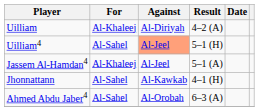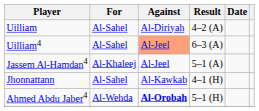 <table class="wikitable">
 <tr>
 <th>Player</th>
 <th>For</th>
 <th>Against</th>
 <th style="text-align:center">Result</th>
 <th>Date</th>
 <th></th>
 </tr>
 <tr>
 <td> <a href='#'>Uilliam</a></td>
-<td><a href='#'>Al-Khaleej</a></td>
+<td><a href='#'>Al-Sahel</a></td>
 <td><a href='#'>Al-Diriyah</a></td>
 <td style="text-align:center;">4–2 (A)</td>
 <td></td>
 <td></td>
 </tr>
 <tr>
 <td> <a href='#'>Uilliam</a><sup>4</sup></td>
 <td><a href='#'>Al-Sahel</a></td>
 <td style="background: lightsalmon;"><a href='#'>Al-Jeel</a></td>
-<td style="text-align:center;">5–1 (H)</td>
+<td style="text-align:center;">6–3 (A)</td>
 <td></td>
 <td></td>
 </tr>
 <tr>
 <td> <a href='#'>Jassem Al-Hamdan</a><sup>4</sup></td>
 <td><a href='#'>Al-Khaleej</a></td>
 <td><a href='#'>Al-Jeel</a></td>
 <td style="text-align:center;">5–1 (A)</td>
 <td></td>
 <td></td>
 </tr>
 <tr>
 <td> <a href='#'>Jhonnattann</a></td>
 <td><a href='#'>Al-Sahel</a></td>
 <td><a href='#'>Al-Kawkab</a></td>
 <td style="text-align:center;">4–1 (H)</td>
 <td></td>
 <td></td>
 </tr>
 <tr>
 <td> <a href='#'>Ahmed Abdu Jaber</a><sup>4</sup></td>
-<td><a href='#'>Al-Sahel</a></td>
-<td><a href='#'>Al-Orobah</a></td>
-<td style="text-align:center;">6–3 (A)</td>
+<td><a href='#'>Al-Wehda</a></td>
+<td><strong><a href='#'>Al-Orobah</a></strong></td>
+<td style="text-align:center;">5–1 (H)</td>
 <td></td>
 <td></td>
 </tr>
 <tr>
 </tr>
 </table>
